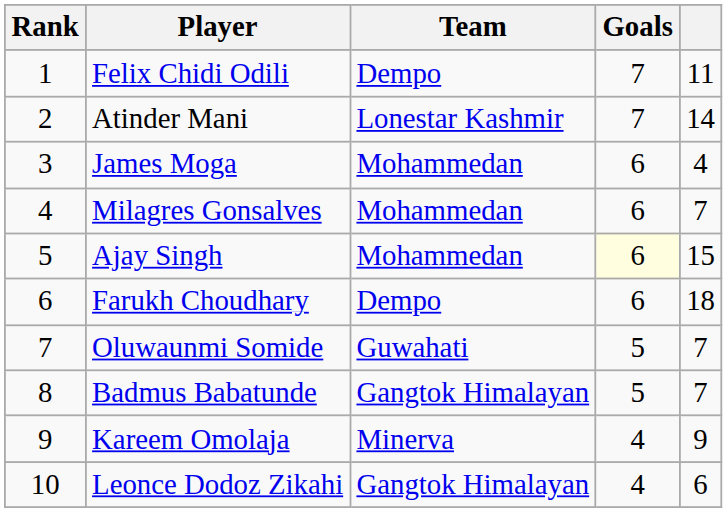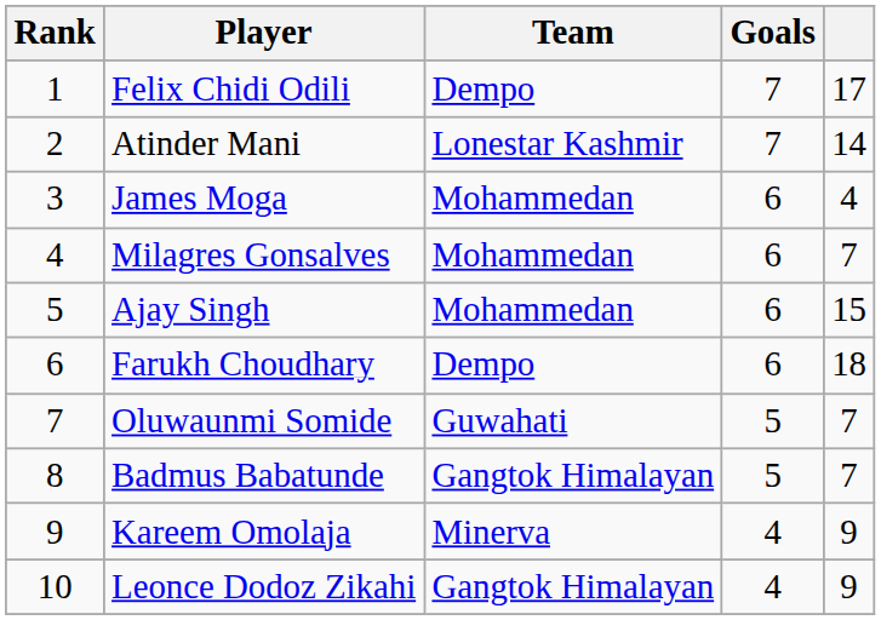 <table class="wikitable sortable" style="text-align:center">
 <tr>
 <th>Rank</th>
 <th>Player</th>
 <th>Team</th>
 <th>Goals</th>
 <th></th>
 </tr>
 <tr>
 <td rowspan=1>1</td>
 <td align="left"> <a href='#'>Felix Chidi Odili</a></td>
 <td align="left"><a href='#'>Dempo</a></td>
 <td rowspan=1>7</td>
-<td rowspan=1>11</td>
+<td rowspan=1>17</td>
 </tr>
 <tr>
 <td rowspan=1>2</td>
 <td align="left"> Atinder Mani</td>
 <td align="left"><a href='#'>Lonestar Kashmir</a></td>
 <td rowspan=1>7</td>
 <td rowspan=1>14</td>
 </tr>
 <tr>
 <td rowspan=1>3</td>
 <td align="left"> <a href='#'>James Moga</a></td>
 <td align="left"><a href='#'>Mohammedan</a></td>
 <td rowspan=1>6</td>
 <td rowspan=1>4</td>
 </tr>
 <tr>
 <td rowspan=1>4</td>
 <td align="left"> <a href='#'>Milagres Gonsalves</a></td>
 <td align="left"><a href='#'>Mohammedan</a></td>
 <td rowspan=1>6</td>
 <td rowspan=1>7</td>
 </tr>
 <tr>
 <td rowspan=1>5</td>
 <td align="left"> <a href='#'>Ajay Singh</a></td>
 <td align="left"><a href='#'>Mohammedan</a></td>
-<td rowspan=1 style="background: lightyellow;">6</td>
+<td rowspan=1>6</td>
 <td rowspan=1>15</td>
 </tr>
 <tr>
 <td rowspan=1>6</td>
 <td align="left"> <a href='#'>Farukh Choudhary</a></td>
 <td align="left"><a href='#'>Dempo</a></td>
 <td rowspan=1>6</td>
 <td rowspan=1>18</td>
 </tr>
 <tr>
 <td rowspan=1>7</td>
 <td align="left"> <a href='#'>Oluwaunmi Somide</a></td>
 <td align="left"><a href='#'>Guwahati</a></td>
 <td rowspan=1>5</td>
 <td rowspan=1>7</td>
 </tr>
 <tr>
 <td rowspan=1>8</td>
 <td align="left"> <a href='#'>Badmus Babatunde</a></td>
 <td align="left"><a href='#'>Gangtok Himalayan</a></td>
 <td rowspan=1>5</td>
 <td>7</td>
 </tr>
 <tr>
 <td rowspan=1>9</td>
 <td align="left"> <a href='#'>Kareem Omolaja</a></td>
 <td align="left"><a href='#'>Minerva</a></td>
 <td rowspan=1>4</td>
 <td>9</td>
 </tr>
 <tr>
 <td rowspan=1>10</td>
 <td align="left"> <a href='#'>Leonce Dodoz Zikahi</a></td>
 <td align="left"><a href='#'>Gangtok Himalayan</a></td>
 <td rowspan=1>4</td>
-<td>6</td>
+<td>9</td>
 </tr>
 </table>
